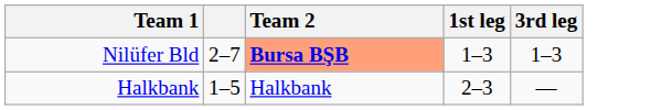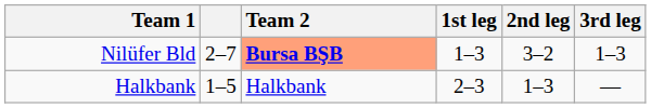 <table class="wikitable" style="text-align: center;">
 <tr>
 <th style="text-align: right; width: 9em;" scope="col">Team 1</th>
 <th scope="col"></th>
 <th style="text-align: left; width: 9em;" scope="col">Team 2</th>
 <th scope="col">1st leg</th>
+<th scope="col">2nd leg</th>
 <th scope="col">3rd leg</th>
 </tr>
 <tr>
 <td style="text-align: right;"><a href='#'>Nilüfer Bld</a></td>
 <td>2–7</td>
 <td style="background: lightsalmon; text-align: left;"><strong><a href='#'>Bursa BŞB</a></strong></td>
 <td>1–3</td>
+<td>3–2</td>
 <td>1–3</td>
 </tr>
 <tr>
 <td style="text-align: right;"><a href='#'>Halkbank</a></td>
 <td>1–5</td>
 <td style="text-align: left;"><a href='#'>Halkbank</a></td>
 <td>2–3</td>
+<td>1–3</td>
 <td>—</td>
 </tr>
 </table>
